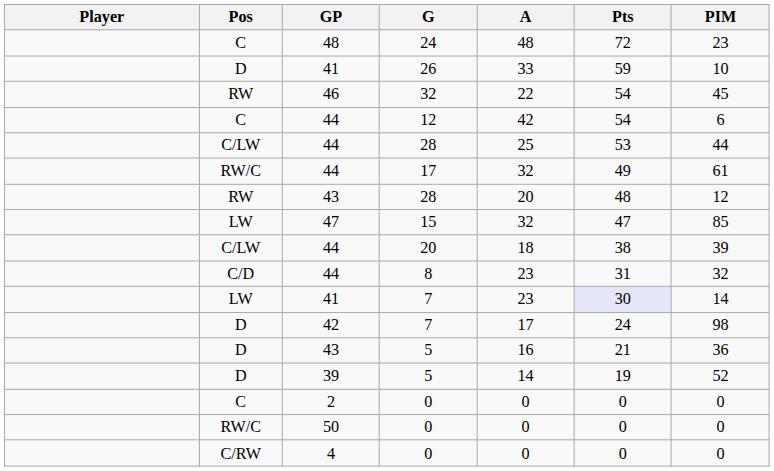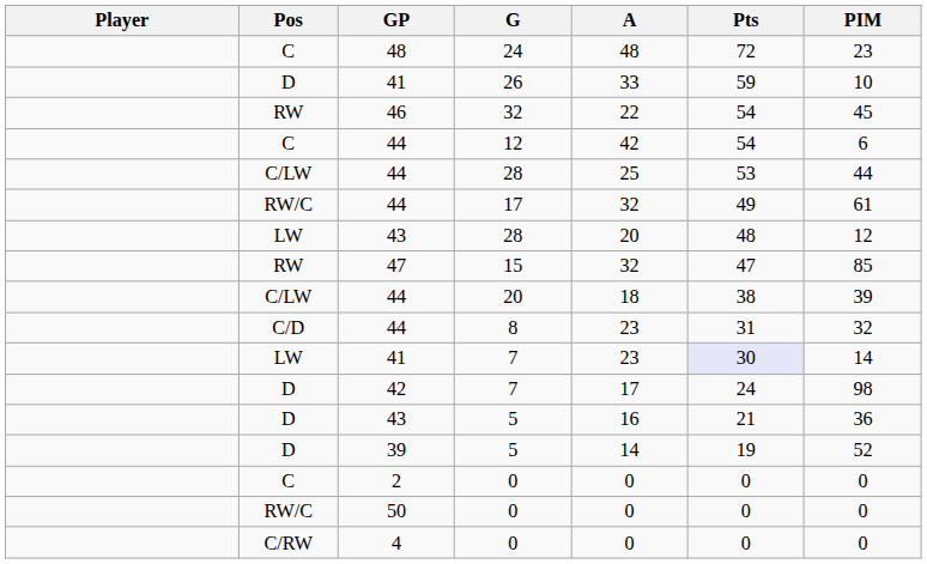 <table class="wikitable sortable" width="60%">
 <tr ALIGN="center">
 <th bgcolor="#DDDDFF" width="10%">Player</th>
 <th bgcolor="#DDDDFF" width="3%" title="Position">Pos</th>
 <th bgcolor="#DDDDFF" width="5%" title="Games played">GP</th>
 <th bgcolor="#DDDDFF" width="5%" title="Goals">G</th>
 <th bgcolor="#DDDDFF" width="5%" title="Assists">A</th>
 <th bgcolor="#DDDDFF" width="5%" title="Points">Pts</th>
 <th bgcolor="#DDDDFF" width="5%" title="Penalties in Minutes">PIM</th>
 </tr>
 <tr align="center">
 <td align="right"></td>
 <td>C</td>
 <td>48</td>
 <td>24</td>
 <td>48</td>
 <td>72</td>
 <td>23</td>
 </tr>
 <tr align="center">
 <td align="right"></td>
 <td>D</td>
 <td>41</td>
 <td>26</td>
 <td>33</td>
 <td>59</td>
 <td>10</td>
 </tr>
 <tr align="center">
 <td align="right"></td>
 <td>RW</td>
 <td>46</td>
 <td>32</td>
 <td>22</td>
 <td>54</td>
 <td>45</td>
 </tr>
 <tr align="center">
 <td align="right"></td>
 <td>C</td>
 <td>44</td>
 <td>12</td>
 <td>42</td>
 <td>54</td>
 <td>6</td>
 </tr>
 <tr align="center">
 <td align="right"></td>
 <td>C/LW</td>
 <td>44</td>
 <td>28</td>
 <td>25</td>
 <td>53</td>
 <td>44</td>
 </tr>
 <tr align="center">
 <td align="right"></td>
 <td>RW/C</td>
 <td>44</td>
 <td>17</td>
 <td>32</td>
 <td>49</td>
 <td>61</td>
 </tr>
 <tr align="center">
 <td align="right"></td>
-<td>RW</td>
+<td>LW</td>
 <td>43</td>
 <td>28</td>
 <td>20</td>
 <td>48</td>
 <td>12</td>
 </tr>
 <tr align="center">
 <td align="right"></td>
-<td>LW</td>
+<td>RW</td>
 <td>47</td>
 <td>15</td>
 <td>32</td>
 <td>47</td>
 <td>85</td>
 </tr>
 <tr align="center">
 <td align="right"></td>
 <td>C/LW</td>
 <td>44</td>
 <td>20</td>
 <td>18</td>
 <td>38</td>
 <td>39</td>
 </tr>
 <tr align="center">
 <td align="right"></td>
 <td>C/D</td>
 <td>44</td>
 <td>8</td>
 <td>23</td>
 <td>31</td>
 <td>32</td>
 </tr>
 <tr align="center">
 <td align="right"></td>
 <td>LW</td>
 <td>41</td>
 <td>7</td>
 <td>23</td>
 <td style="background: lavender;">30</td>
 <td>14</td>
 </tr>
 <tr align="center">
 <td align="right"></td>
 <td>D</td>
 <td>42</td>
 <td>7</td>
 <td>17</td>
 <td>24</td>
 <td>98</td>
 </tr>
 <tr align="center">
 <td align="right"></td>
 <td>D</td>
 <td>43</td>
 <td>5</td>
 <td>16</td>
 <td>21</td>
 <td>36</td>
 </tr>
 <tr align="center">
 <td align="right"></td>
 <td>D</td>
 <td>39</td>
 <td>5</td>
 <td>14</td>
 <td>19</td>
 <td>52</td>
 </tr>
 <tr align="center">
 <td align="right"></td>
 <td>C</td>
 <td>2</td>
 <td>0</td>
 <td>0</td>
 <td>0</td>
 <td>0</td>
 </tr>
 <tr align="center">
 <td align="right"></td>
 <td>RW/C</td>
 <td>50</td>
 <td>0</td>
 <td>0</td>
 <td>0</td>
 <td>0</td>
 </tr>
 <tr align="center">
 <td align="right"></td>
 <td>C/RW</td>
 <td>4</td>
 <td>0</td>
 <td>0</td>
 <td>0</td>
 <td>0</td>
 </tr>
 </table>
